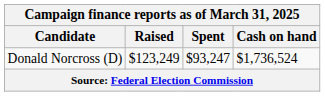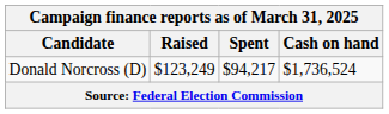 <table class="wikitable sortable">
 <tr>
 <th colspan=4>Campaign finance reports as of March 31, 2025</th>
 </tr>
 <tr style="text-align:center;">
 <th>Candidate</th>
 <th>Raised</th>
 <th>Spent</th>
 <th>Cash on hand</th>
 </tr>
 <tr>
 <td>Donald Norcross (D)</td>
 <td>$123,249</td>
-<td>$93,247</td>
+<td>$94,217</td>
 <td>$1,736,524</td>
 </tr>
 <tr>
 <th colspan="4"><small>Source: <a href='#'>Federal Election Commission</a></small></th>
 </tr>
 </table>
